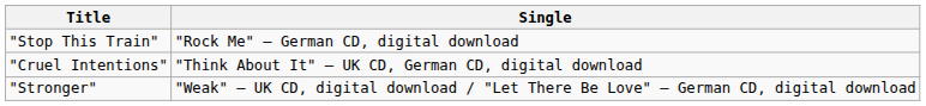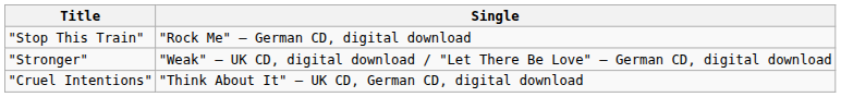 <table class="wikitable">
 <tr>
 <th>Title</th>
 <th>Single</th>
 </tr>
 <tr>
 <td>"Stop This Train"</td>
 <td>"Rock Me" – German CD, digital download</td>
 </tr>
 <tr>
+<td>"Stronger"</td>
+<td>"Weak" – UK CD, digital download / "Let There Be Love" – German CD, digital download</td>
+</tr>
+<tr>
 <td>"Cruel Intentions"</td>
 <td>"Think About It" – UK CD, German CD, digital download</td>
 </tr>
-<tr>
-<td>"Stronger"</td>
-<td>"Weak" – UK CD, digital download / "Let There Be Love" – German CD, digital download</td>
-</tr>
 </table>
